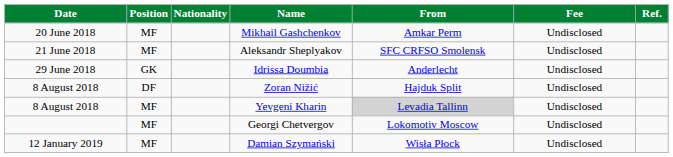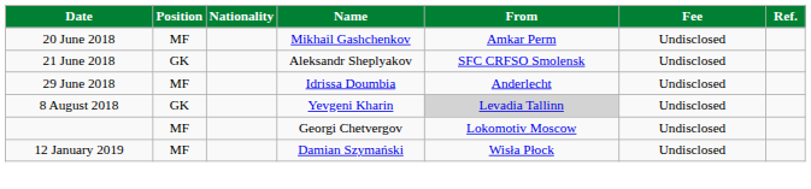 <table class="wikitable"  style="text-align:center; font-size:90%; ">
 <tr>
 <th style="background:#008033; color:white; width:150px;">Date</th>
 <th style="background:#008033; color:white; width:50px;">Position</th>
 <th style="background:#008033; color:white; width:50px;">Nationality</th>
 <th style="background:#008033; color:white; width:150px;">Name</th>
 <th style="background:#008033; color:white; width:200px;">From</th>
 <th style="background:#008033; color:white; width:150px;">Fee</th>
 <th style="background:#008033; color:white; width:35px;">Ref.</th>
 </tr>
 <tr>
 <td>20 June 2018</td>
 <td>MF</td>
 <td></td>
 <td><a href='#'>Mikhail Gashchenkov</a></td>
 <td><a href='#'>Amkar Perm</a></td>
 <td>Undisclosed</td>
 <td></td>
 </tr>
 <tr>
 <td>21 June 2018</td>
-<td>MF</td>
+<td>GK</td>
 <td></td>
 <td>Aleksandr Sheplyakov</td>
 <td><a href='#'>SFC CRFSO Smolensk</a></td>
 <td>Undisclosed</td>
 <td></td>
 </tr>
 <tr>
 <td>29 June 2018</td>
-<td>GK</td>
+<td>MF</td>
 <td></td>
 <td><a href='#'>Idrissa Doumbia</a></td>
 <td><a href='#'>Anderlecht</a></td>
 <td>Undisclosed</td>
 <td></td>
 </tr>
 <tr>
 <td>8 August 2018</td>
-<td>DF</td>
-<td></td>
-<td><a href='#'>Zoran Nižić</a></td>
-<td><a href='#'>Hajduk Split</a></td>
-<td>Undisclosed</td>
-<td></td>
-</tr>
-<tr>
-<td>8 August 2018</td>
-<td>MF</td>
+<td>GK</td>
 <td></td>
 <td><a href='#'>Yevgeni Kharin</a></td>
 <td style="background: lightgrey;"><a href='#'>Levadia Tallinn</a></td>
 <td>Undisclosed</td>
 <td></td>
 </tr>
 <tr>
 <td></td>
 <td>MF</td>
 <td></td>
 <td>Georgi Chetvergov</td>
 <td><a href='#'>Lokomotiv Moscow</a></td>
 <td>Undisclosed</td>
 <td></td>
 </tr>
 <tr>
 <td>12 January 2019</td>
 <td>MF</td>
 <td></td>
 <td><a href='#'>Damian Szymański</a></td>
 <td><a href='#'>Wisła Płock</a></td>
 <td>Undisclosed</td>
 <td></td>
 </tr>
 </table>
